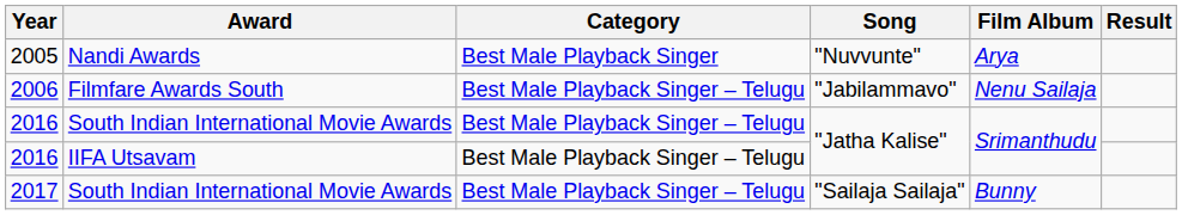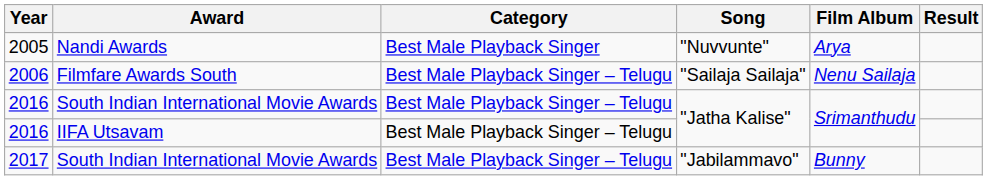 <table class="wikitable">
 <tr>
 <th>Year</th>
 <th>Award</th>
 <th>Category</th>
 <th>Song</th>
 <th>Film Album</th>
 <th>Result</th>
 </tr>
 <tr>
 <td>2005</td>
 <td><a href='#'>Nandi Awards</a></td>
 <td><a href='#'>Best Male Playback Singer</a></td>
 <td>"Nuvvunte"</td>
 <td><a href='#'><em>Arya</em></a></td>
 <td></td>
 </tr>
 <tr>
 <td><a href='#'>2006</a></td>
 <td><a href='#'>Filmfare Awards South</a></td>
 <td><a href='#'>Best Male Playback Singer – Telugu</a></td>
-<td>"Jabilammavo"</td>
+<td>"Sailaja Sailaja"</td>
 <td><em><a href='#'>Nenu Sailaja</a></em></td>
 <td></td>
 </tr>
 <tr>
 <td><a href='#'>2016</a></td>
 <td><a href='#'>South Indian International Movie Awards</a></td>
 <td><a href='#'>Best Male Playback Singer – Telugu</a></td>
 <td rowspan="2">"Jatha Kalise"</td>
 <td rowspan="2"><em><a href='#'>Srimanthudu</a></em></td>
 <td></td>
 </tr>
 <tr>
 <td><a href='#'>2016</a></td>
 <td><a href='#'>IIFA Utsavam</a></td>
 <td>Best Male Playback Singer – Telugu</td>
 <td></td>
 </tr>
 <tr>
 <td><a href='#'>2017</a></td>
 <td><a href='#'>South Indian International Movie Awards</a></td>
 <td><a href='#'>Best Male Playback Singer – Telugu</a></td>
-<td>"Sailaja Sailaja"</td>
+<td>"Jabilammavo"</td>
 <td><a href='#'><em>Bunny</em></a></td>
 <td></td>
 </tr>
 </table>
